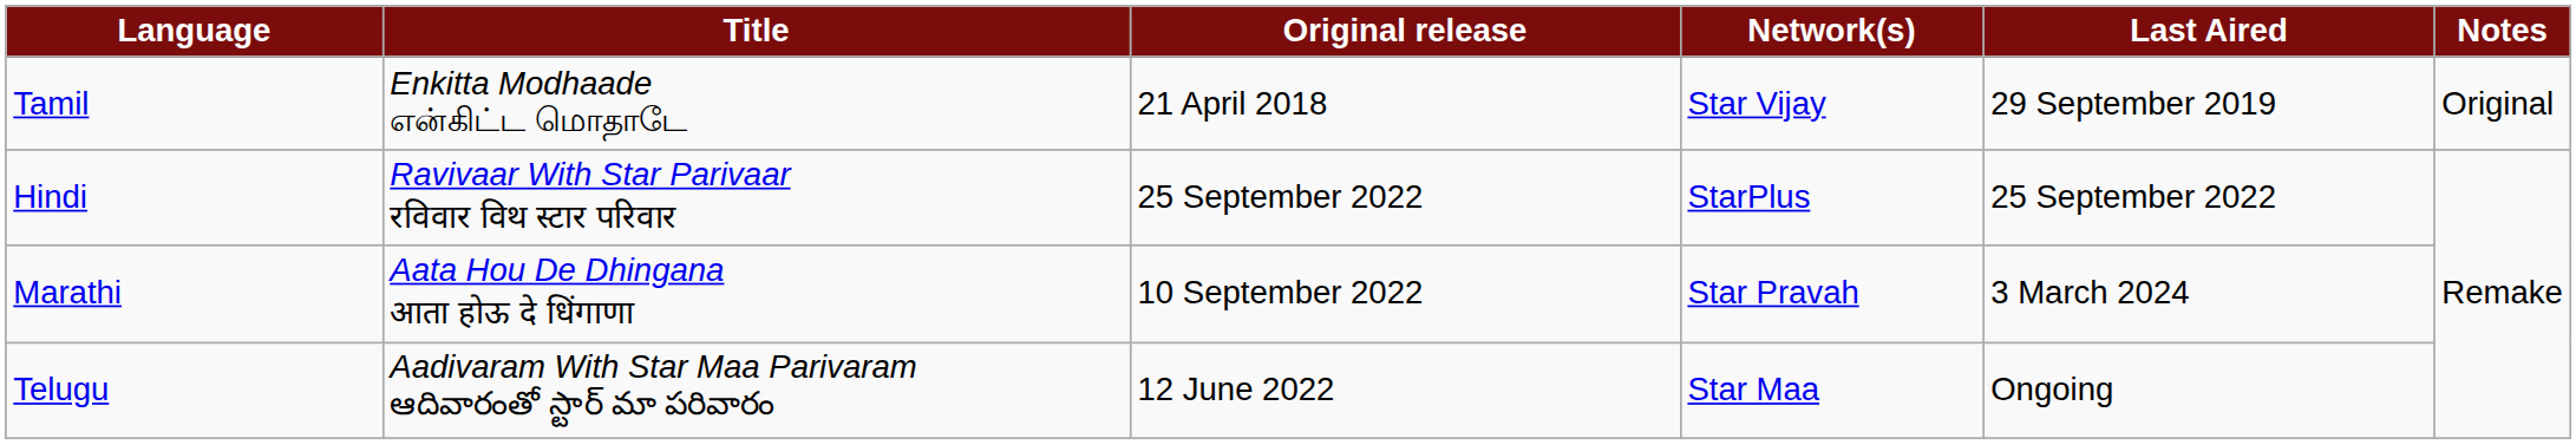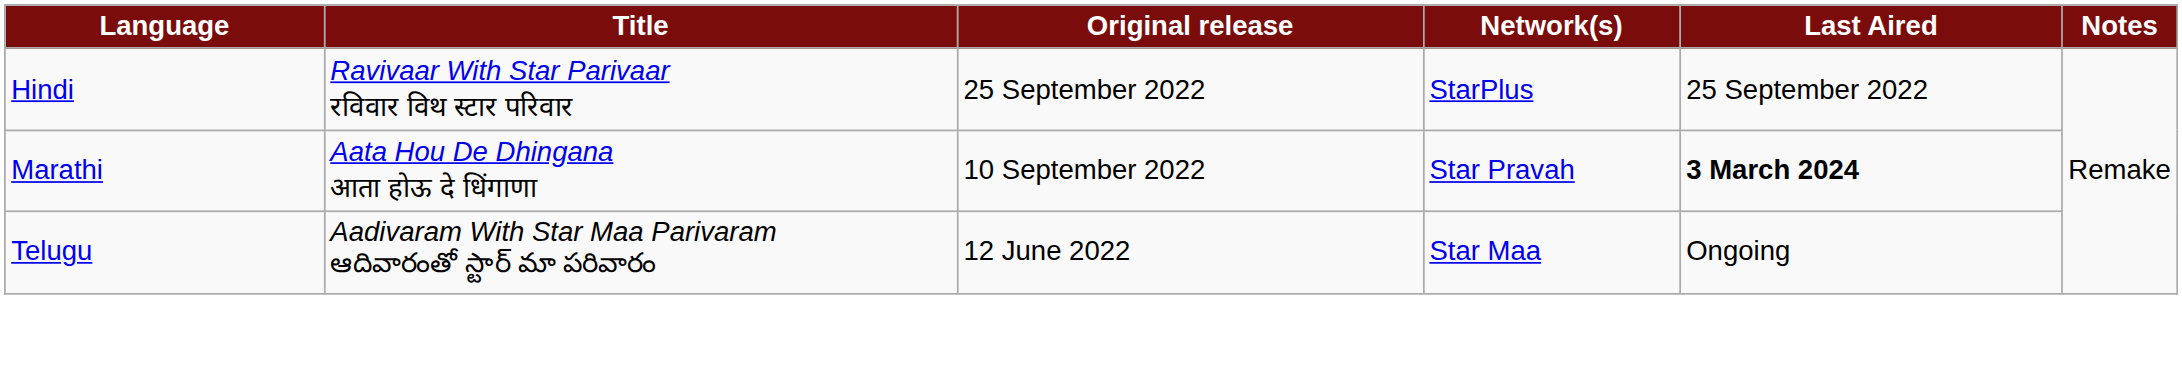 <table class="wikitable" style="width: 100%; margin-right: 0;">
 <tr style="color:white">
 <th style="background:#7b0c0c; width:15%;">Language</th>
 <th style="background:#7b0c0c; width:30%;">Title</th>
 <th style="background:#7b0c0c; width:22%;">Original release</th>
 <th style="background:#7b0c0c; width:12%;">Network(s)</th>
 <th style="background:#7b0c0c; width:18%;">Last Aired</th>
 <th style="background:#7b0c0c; width:27%;">Notes</th>
-</tr>
-<tr>
-<td><a href='#'>Tamil</a></td>
-<td><em>Enkitta Modhaade</em> <br> என்கிட்ட மொதாடே</td>
-<td>21 April 2018</td>
-<td><a href='#'>Star Vijay</a></td>
-<td>29 September 2019</td>
-<td>Original</td>
 </tr>
 <tr>
 <td><a href='#'>Hindi</a></td>
 <td><em><a href='#'>Ravivaar With Star Parivaar</a></em> <br> रविवार विथ स्टार परिवार</td>
 <td>25 September 2022</td>
 <td><a href='#'>StarPlus</a></td>
 <td>25 September 2022</td>
 <td rowspan="3">Remake</td>
 </tr>
 <tr>
 <td><a href='#'>Marathi</a></td>
 <td><em><a href='#'>Aata Hou De Dhingana</a></em> <br> आता होऊ दे धिंगाणा</td>
 <td>10 September 2022</td>
 <td><a href='#'>Star Pravah</a></td>
-<td>3 March 2024</td>
+<td><strong>3 March 2024</strong></td>
 </tr>
 <tr>
 <td><a href='#'>Telugu</a></td>
 <td><em>Aadivaram With Star Maa Parivaram</em> <br> ఆదివారంతో స్టార్ మా పరివారం</td>
 <td>12 June 2022</td>
 <td><a href='#'>Star Maa</a></td>
 <td>Ongoing</td>
 </tr>
 </table>
